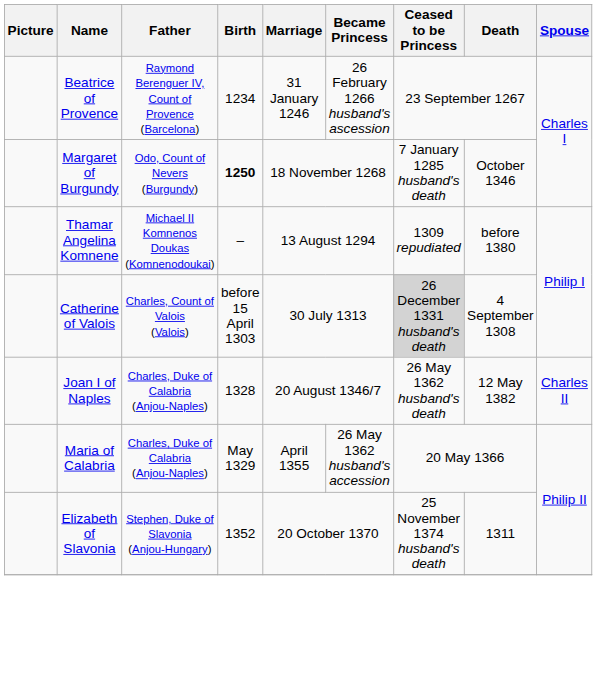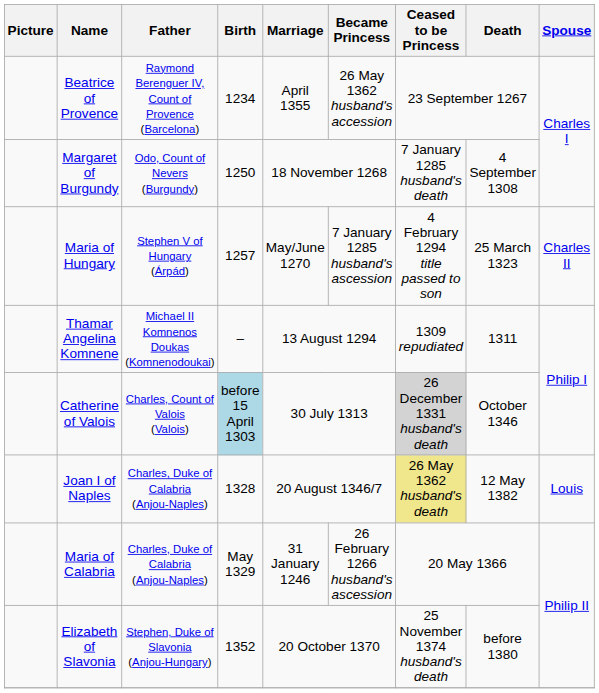 <table width=95% class="wikitable">
 <tr>
 <th width = "8%">Picture</th>
 <th width = "10%">Name</th>
 <th width = "9%">Father</th>
 <th width = "10%">Birth</th>
 <th width = "9%">Marriage</th>
 <th width = "9%">Became Princess</th>
 <th width = "9%">Ceased to be Princess</th>
 <th width = "9%">Death</th>
 <th width = "6%"><a href='#'>Spouse</a></th>
 </tr>
 <tr>
 <td align="center"></td>
 <td align="center"><a href='#'>Beatrice of Provence</a></td>
 <td align="center"><small><a href='#'>Raymond Berenguer IV, Count of Provence</a><br>(<a href='#'>Barcelona</a>)</small></td>
 <td align=center>1234</td>
-<td align=center>31 January 1246</td>
-<td align=center>26 February 1266<br><em>husband's ascession</em></td>
+<td align="center">April 1355</td>
+<td align="center">26 May 1362<br><em>husband's accession</em></td>
 <td align="center" colspan="2">23 September 1267</td>
 <td align="center" rowspan="2"><a href='#'>Charles I</a></td>
 </tr>
 <tr>
 <td align="center"></td>
 <td align="center"><a href='#'>Margaret of Burgundy</a></td>
 <td align="center"><small><a href='#'>Odo, Count of Nevers</a><br>(<a href='#'>Burgundy</a>)</small></td>
-<td align="center"><strong>1250</strong></td>
+<td align="center">1250</td>
 <td align="center" colspan="2">18 November 1268</td>
 <td align="center">7 January 1285<br><em>husband's death</em></td>
-<td align="center">October 1346</td>
+<td align="center">4 September 1308</td>
+</tr>
+<tr>
+<td align="center"></td>
+<td align="center"><a href='#'>Maria of Hungary</a></td>
+<td align="center"><small><a href='#'>Stephen V of Hungary</a><br>(<a href='#'>Árpád</a>)</small></td>
+<td align="center">1257</td>
+<td align="center">May/June 1270</td>
+<td align="center">7 January 1285<br><em>husband's ascession</em></td>
+<td align="center">4 February 1294<br><em>title passed to son</em></td>
+<td align="center">25 March 1323</td>
+<td align="center"><a href='#'>Charles II</a></td>
 </tr>
 <tr>
 <td align="center"></td>
 <td align="center"><a href='#'>Thamar Angelina Komnene</a></td>
 <td align="center"><small><a href='#'>Michael II Komnenos Doukas</a><br>(<a href='#'>Komnenodoukai</a>)</small></td>
 <td align="center">–</td>
 <td align="center" colspan="2">13 August 1294</td>
 <td align="center">1309<br><em>repudiated</em></td>
-<td align="center">before 1380</td>
+<td align="center">1311</td>
 <td align="center" rowspan="2"><a href='#'>Philip I</a></td>
 </tr>
 <tr>
 <td align="center"></td>
 <td align="center"><a href='#'>Catherine of Valois</a></td>
 <td align="center"><small><a href='#'>Charles, Count of Valois</a><br>(<a href='#'>Valois</a>)</small></td>
-<td align="center">before 15 April 1303</td>
+<td align="center" style="background: lightblue;">before 15 April 1303</td>
 <td align="center" colspan="2">30 July 1313</td>
 <td align="center" style="background: lightgrey;">26 December 1331<br><em>husband's death</em></td>
-<td align="center">4 September 1308</td>
+<td align="center">October 1346</td>
 </tr>
 <tr>
 <td align="center"></td>
 <td align="center"><a href='#'>Joan I of Naples</a></td>
 <td align="center"><small><a href='#'>Charles, Duke of Calabria</a><br>(<a href='#'>Anjou-Naples</a>)</small></td>
 <td align="center">1328</td>
 <td align="center" colspan="2">20 August 1346/7</td>
-<td align="center">26 May 1362<br><em>husband's death</em></td>
+<td align="center" style="background: khaki;">26 May 1362<br><em>husband's death</em></td>
 <td align="center">12 May 1382</td>
-<td align="center"><a href='#'>Charles II</a></td>
+<td align="center"><a href='#'>Louis</a></td>
 </tr>
 <tr>
 <td align="center"></td>
 <td align="center"><a href='#'>Maria of Calabria</a></td>
 <td align="center"><small><a href='#'>Charles, Duke of Calabria</a><br>(<a href='#'>Anjou-Naples</a>)</small></td>
 <td align="center">May 1329</td>
-<td align="center">April 1355</td>
-<td align="center">26 May 1362<br><em>husband's accession</em></td>
+<td align=center>31 January 1246</td>
+<td align=center>26 February 1266<br><em>husband's ascession</em></td>
 <td align="center" colspan="2">20 May 1366</td>
 <td align="center" rowspan="2"><a href='#'>Philip II</a></td>
 </tr>
 <tr>
 <td align="center"></td>
 <td align="center"><a href='#'>Elizabeth of Slavonia</a></td>
 <td align="center"><small><a href='#'>Stephen, Duke of Slavonia</a><br>(<a href='#'>Anjou-Hungary</a>)</small></td>
 <td align="center">1352</td>
 <td align="center" colspan="2">20 October 1370</td>
 <td align="center">25 November 1374<br><em>husband's death</em></td>
-<td align="center">1311</td>
+<td align="center">before 1380</td>
 </tr>
 <tr>
 </tr>
 </table>
